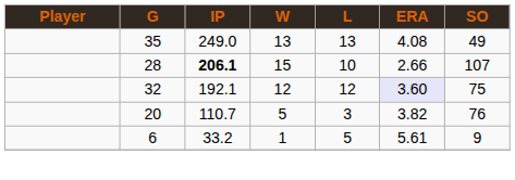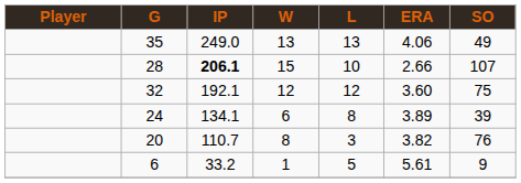 <table class="wikitable sortable">
 <tr>
 <th style="background:#312821;color:#de6108;" width="16%">Player</th>
 <th style="background:#312821;color:#de6108;" width="9%">G</th>
 <th style="background:#312821;color:#de6108;" width="9%">IP</th>
 <th style="background:#312821;color:#de6108;" width="9%">W</th>
 <th style="background:#312821;color:#de6108;" width="9%">L</th>
 <th style="background:#312821;color:#de6108;" width="9%">ERA</th>
 <th style="background:#312821;color:#de6108;" width="9%">SO</th>
 </tr>
 <tr align="center">
 <td></td>
 <td>35</td>
 <td>249.0</td>
 <td>13</td>
 <td>13</td>
-<td>4.08</td>
+<td>4.06</td>
 <td>49</td>
 </tr>
 <tr align="center">
 <td></td>
 <td>28</td>
 <td><strong>206.1</strong></td>
 <td>15</td>
 <td>10</td>
 <td>2.66</td>
 <td>107</td>
 </tr>
 <tr align="center">
 <td></td>
 <td>32</td>
 <td>192.1</td>
 <td>12</td>
 <td>12</td>
-<td style="background: lavender;">3.60</td>
+<td>3.60</td>
 <td>75</td>
+</tr>
+<tr align="center">
+<td></td>
+<td>24</td>
+<td>134.1</td>
+<td>6</td>
+<td>8</td>
+<td>3.89</td>
+<td>39</td>
 </tr>
 <tr align="center">
 <td></td>
 <td>20</td>
 <td>110.7</td>
-<td>5</td>
+<td>8</td>
 <td>3</td>
 <td>3.82</td>
 <td>76</td>
 </tr>
 <tr align="center">
 <td></td>
 <td>6</td>
 <td>33.2</td>
 <td>1</td>
 <td>5</td>
 <td>5.61</td>
 <td>9</td>
 </tr>
 <tr align="center">
 </tr>
 </table>
